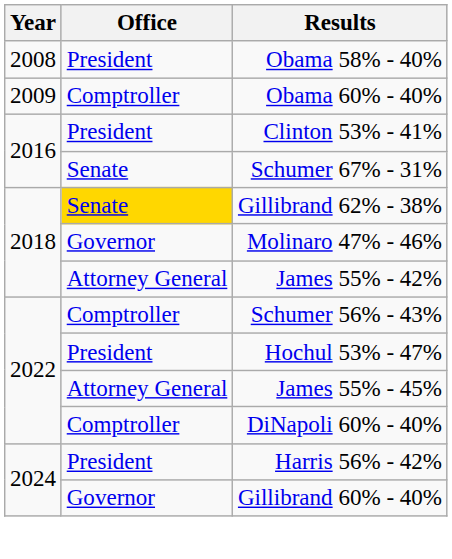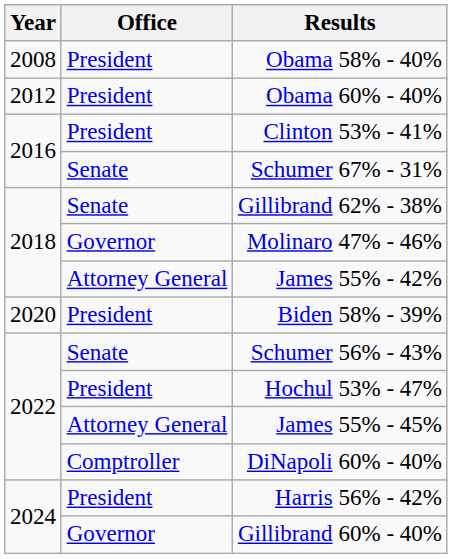 <table class=wikitable>
 <tr>
 <th>Year</th>
 <th>Office</th>
 <th>Results</th>
 </tr>
 <tr>
 <td>2008</td>
 <td><a href='#'>President</a></td>
 <td align="right" ><a href='#'>Obama</a> 58% - 40%</td>
 </tr>
 <tr>
-<td>2009</td>
-<td><a href='#'>Comptroller</a></td>
+<td>2012</td>
+<td><a href='#'>President</a></td>
 <td align="right" ><a href='#'>Obama</a> 60% - 40%</td>
 </tr>
 <tr>
 <td rowspan=2>2016</td>
 <td><a href='#'>President</a></td>
 <td align="right" ><a href='#'>Clinton</a> 53% - 41%</td>
 </tr>
 <tr>
 <td><a href='#'>Senate</a></td>
 <td align="right" ><a href='#'>Schumer</a> 67% - 31%</td>
 </tr>
 <tr>
 <td rowspan=3>2018</td>
-<td style="background: gold;"><a href='#'>Senate</a></td>
+<td><a href='#'>Senate</a></td>
 <td align="right" ><a href='#'>Gillibrand</a> 62% - 38%</td>
 </tr>
 <tr>
 <td><a href='#'>Governor</a></td>
 <td align="right" ><a href='#'>Molinaro</a> 47% - 46%</td>
 </tr>
 <tr>
 <td><a href='#'>Attorney General</a></td>
 <td align="right" ><a href='#'>James</a> 55% - 42%</td>
 </tr>
 <tr>
+<td>2020</td>
+<td><a href='#'>President</a></td>
+<td align="right" ><a href='#'>Biden</a> 58% - 39%</td>
+</tr>
+<tr>
 <td rowspan=4>2022</td>
-<td><a href='#'>Comptroller</a></td>
+<td><a href='#'>Senate</a></td>
 <td align="right" ><a href='#'>Schumer</a> 56% - 43%</td>
 </tr>
 <tr>
 <td><a href='#'>President</a></td>
 <td align="right" ><a href='#'>Hochul</a> 53% - 47%</td>
 </tr>
 <tr>
 <td><a href='#'>Attorney General</a></td>
 <td align="right" ><a href='#'>James</a> 55% - 45%</td>
 </tr>
 <tr>
 <td><a href='#'>Comptroller</a></td>
 <td align="right" ><a href='#'>DiNapoli</a> 60% - 40%</td>
 </tr>
 <tr>
 <td rowspan=2>2024</td>
 <td><a href='#'>President</a></td>
 <td align="right" ><a href='#'>Harris</a> 56% - 42%</td>
 </tr>
 <tr>
 <td><a href='#'>Governor</a></td>
 <td align="right" ><a href='#'>Gillibrand</a> 60% - 40%</td>
 </tr>
 </table>
